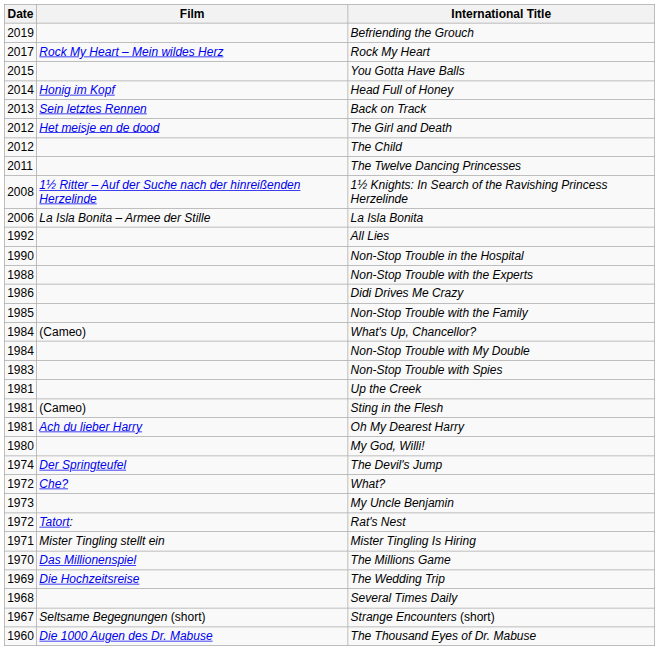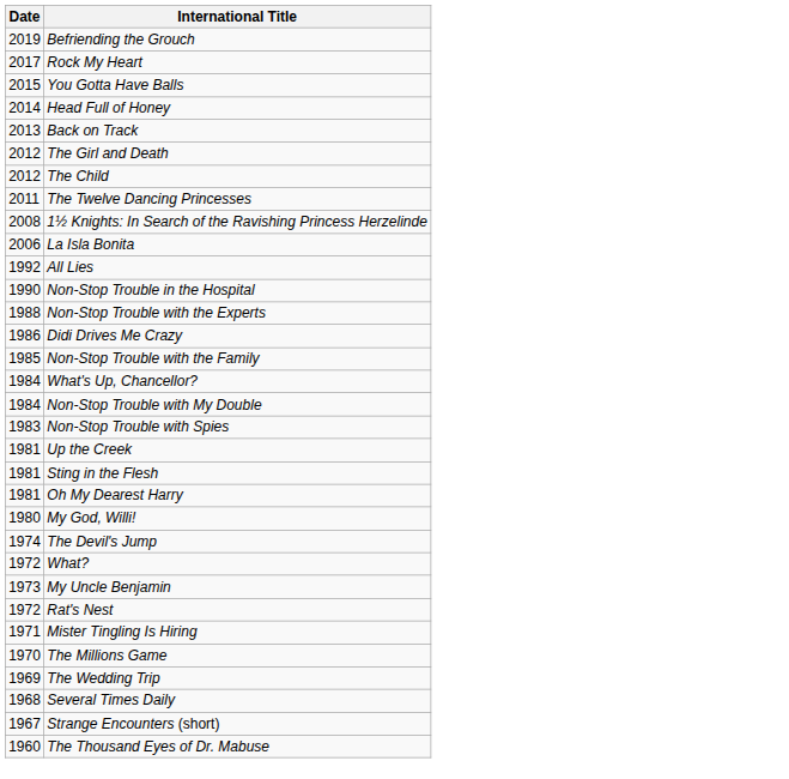 <table class="wikitable">
 <tr>
 <th>Date</th>
-<th>Film</th>
 <th>International Title</th>
 </tr>
 <tr>
 <td>2019</td>
-<td><em></em></td>
 <td><em>Befriending the Grouch</em></td>
 </tr>
 <tr>
 <td>2017</td>
-<td><em><a href='#'>Rock My Heart – Mein wildes Herz</a></em></td>
 <td><em>Rock My Heart</em></td>
 </tr>
 <tr>
 <td>2015</td>
-<td><em></em></td>
 <td><em>You Gotta Have Balls</em></td>
 </tr>
 <tr>
 <td>2014</td>
-<td><em><a href='#'>Honig im Kopf</a></em></td>
 <td><em>Head Full of Honey</em></td>
 </tr>
 <tr>
 <td>2013</td>
-<td><em><a href='#'>Sein letztes Rennen</a></em></td>
 <td><em>Back on Track</em></td>
 </tr>
 <tr>
 <td>2012</td>
-<td><em><a href='#'>Het meisje en de dood</a></em></td>
 <td><em>The Girl and Death</em></td>
 </tr>
 <tr>
 <td>2012</td>
-<td><em></em></td>
 <td><em>The Child</em></td>
 </tr>
 <tr>
 <td>2011</td>
-<td><em></em></td>
 <td><em>The Twelve Dancing Princesses</em></td>
 </tr>
 <tr>
 <td>2008</td>
-<td><em><a href='#'>1½ Ritter – Auf der Suche nach der hinreißenden Herzelinde</a></em></td>
 <td><em>1½ Knights: In Search of the Ravishing Princess Herzelinde</em></td>
 </tr>
 <tr>
 <td>2006</td>
-<td><em>La Isla Bonita – Armee der Stille</em></td>
 <td><em>La Isla Bonita</em></td>
 </tr>
 <tr>
 <td>1992</td>
-<td><em></em></td>
 <td><em>All Lies</em></td>
 </tr>
 <tr>
 <td>1990</td>
-<td><em></em></td>
 <td><em>Non-Stop Trouble in the Hospital</em></td>
 </tr>
 <tr>
 <td>1988</td>
-<td><em></em></td>
 <td><em>Non-Stop Trouble with the Experts</em></td>
 </tr>
 <tr>
 <td>1986</td>
-<td><em></em></td>
 <td><em>Didi Drives Me Crazy</em></td>
 </tr>
 <tr>
 <td>1985</td>
-<td><em></em></td>
 <td><em>Non-Stop Trouble with the Family</em></td>
 </tr>
 <tr>
 <td>1984</td>
-<td><em></em> (Cameo)</td>
 <td><em>What's Up, Chancellor?</em></td>
 </tr>
 <tr>
 <td>1984</td>
-<td><em></em></td>
 <td><em>Non-Stop Trouble with My Double</em></td>
 </tr>
 <tr>
 <td>1983</td>
-<td><em></em></td>
 <td><em>Non-Stop Trouble with Spies</em></td>
 </tr>
 <tr>
 <td>1981</td>
-<td><em></em></td>
 <td><em>Up the Creek</em></td>
 </tr>
 <tr>
 <td>1981</td>
-<td><em></em> (Cameo)</td>
 <td><em>Sting in the Flesh</em></td>
 </tr>
 <tr>
 <td>1981</td>
-<td><em><a href='#'>Ach du lieber Harry</a></em></td>
 <td><em>Oh My Dearest Harry</em></td>
 </tr>
 <tr>
 <td>1980</td>
-<td><em></em></td>
 <td><em>My God, Willi!</em></td>
 </tr>
 <tr>
 <td>1974</td>
-<td><em><a href='#'>Der Springteufel</a></em></td>
 <td><em>The Devil's Jump</em></td>
 </tr>
 <tr>
 <td>1972</td>
-<td><em><a href='#'>Che?</a></em></td>
 <td><em>What?</em></td>
 </tr>
 <tr>
 <td>1973</td>
-<td><em></em></td>
 <td><em>My Uncle Benjamin</em></td>
 </tr>
 <tr>
 <td>1972</td>
-<td><em><a href='#'>Tatort</a>: </em></td>
 <td><em>Rat's Nest</em></td>
 </tr>
 <tr>
 <td>1971</td>
-<td><em>Mister Tingling stellt ein</em></td>
 <td><em>Mister Tingling Is Hiring</em></td>
 </tr>
 <tr>
 <td>1970</td>
-<td><em><a href='#'>Das Millionenspiel</a></em></td>
 <td><em>The Millions Game</em></td>
 </tr>
 <tr>
 <td>1969</td>
-<td><em><a href='#'>Die Hochzeitsreise</a></em></td>
 <td><em>The Wedding Trip</em></td>
 </tr>
 <tr>
 <td>1968</td>
-<td><em></em></td>
 <td><em>Several Times Daily</em></td>
 </tr>
 <tr>
 <td>1967</td>
-<td><em>Seltsame Begegnungen</em> (short)</td>
 <td><em>Strange Encounters</em> (short)</td>
 </tr>
 <tr>
 <td>1960</td>
-<td><em><a href='#'>Die 1000 Augen des Dr. Mabuse</a></em></td>
 <td><em>The Thousand Eyes of Dr. Mabuse</em></td>
 </tr>
 </table>
